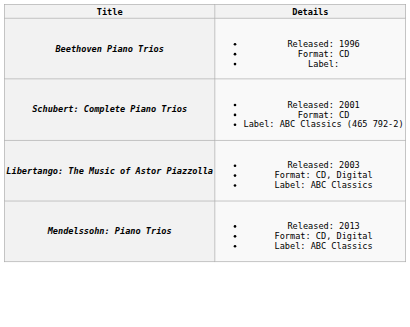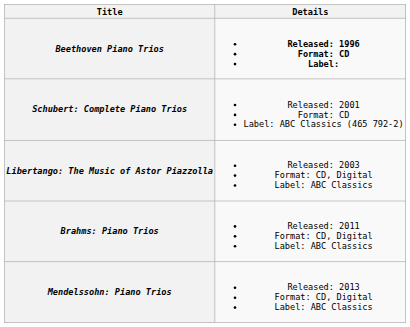 <table class="wikitable plainrowheaders" style="text-align:center;" border="1">
 <tr>
 <th>Title</th>
 <th>Details</th>
 </tr>
 <tr>
 <th scope="row"><em>Beethoven Piano Trios</em></th>
-<td><br><ul><li>Released: 1996</li><li>Format: CD</li><li>Label:</li></ul></td>
+<td><strong><br><ul><li>Released: 1996</li><li>Format: CD</li><li>Label:</li></ul></strong></td>
 </tr>
 <tr>
 <th scope="row"><em>Schubert: Complete Piano Trios</em></th>
 <td><br><ul><li>Released: 2001</li><li>Format: CD</li><li>Label: ABC Classics (465 792-2)</li></ul></td>
 </tr>
 <tr>
 <th scope="row"><em>Libertango: The Music of Astor Piazzolla</em></th>
 <td><br><ul><li>Released: 2003</li><li>Format: CD, Digital</li><li>Label: ABC Classics</li></ul></td>
 </tr>
 <tr>
+<th scope="row"><em>Brahms: Piano Trios</em></th>
+<td><br><ul><li>Released: 2011</li><li>Format: CD, Digital</li><li>Label: ABC Classics</li></ul></td>
+</tr>
+<tr>
 <th scope="row"><em>Mendelssohn: Piano Trios</em></th>
 <td><br><ul><li>Released: 2013</li><li>Format: CD, Digital</li><li>Label: ABC Classics</li></ul></td>
 </tr>
 </table>
